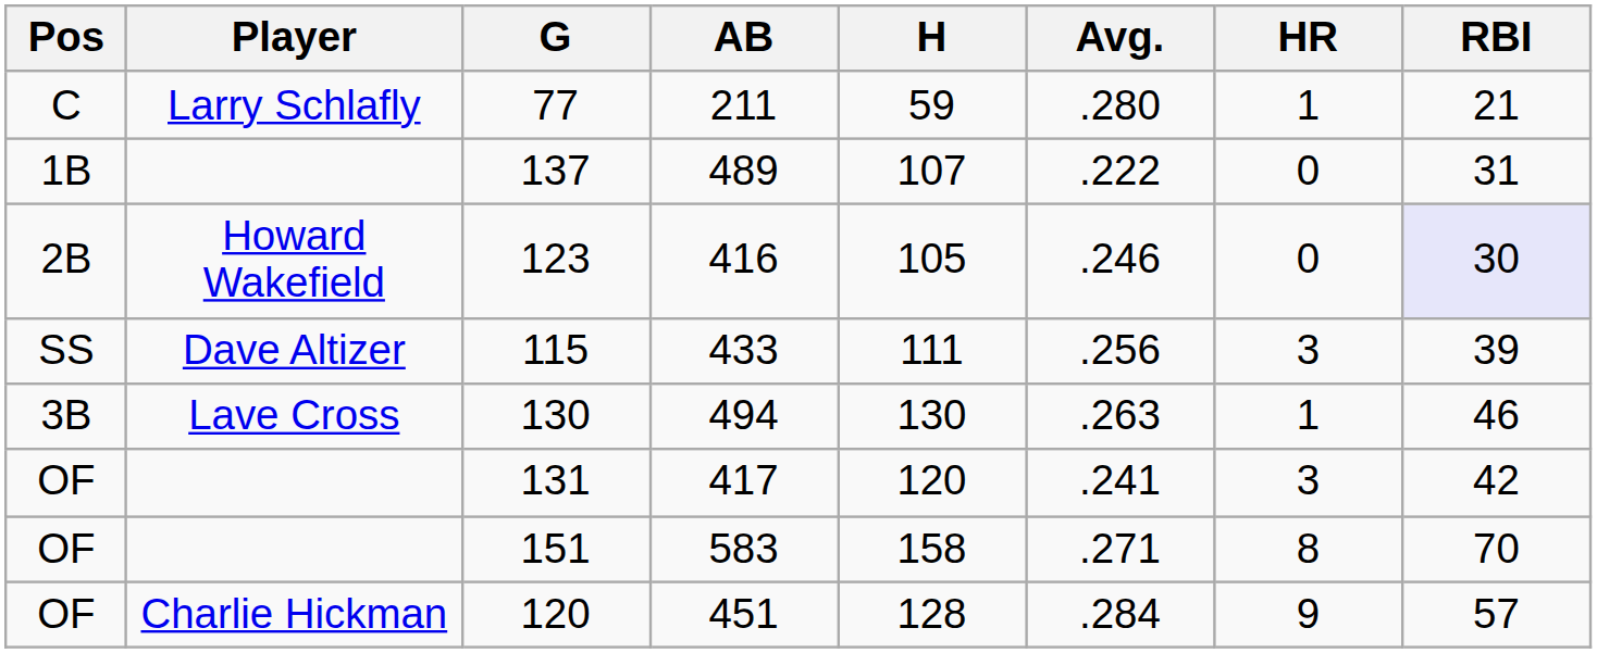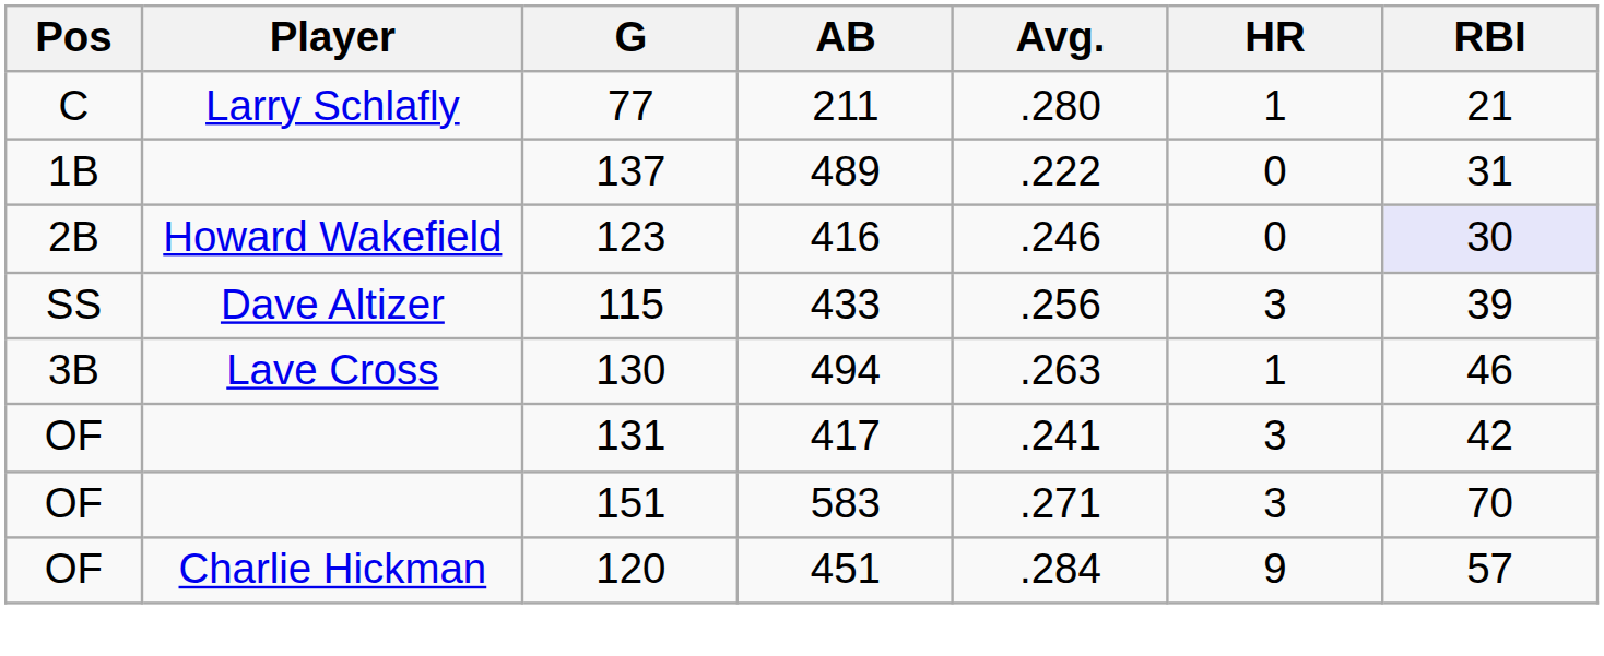 <table class="wikitable sortable">
 <tr>
 <th bgcolor="#DDDDFF" width="5%">Pos</th>
 <th bgcolor="#DDDDFF" width="16%">Player</th>
 <th bgcolor="#DDDDFF" width="9%">G</th>
 <th bgcolor="#DDDDFF" width="9%">AB</th>
-<th bgcolor="#DDDDFF" width="9%">H</th>
 <th bgcolor="#DDDDFF" width="9%">Avg.</th>
 <th bgcolor="#DDDDFF" width="9%">HR</th>
 <th bgcolor="#DDDDFF" width="9%">RBI</th>
 </tr>
 <tr align="center">
 <td>C</td>
 <td><a href='#'>Larry Schlafly</a></td>
 <td>77</td>
 <td>211</td>
-<td>59</td>
 <td>.280</td>
 <td>1</td>
 <td>21</td>
 </tr>
 <tr align="center">
 <td>1B</td>
 <td></td>
 <td>137</td>
 <td>489</td>
-<td>107</td>
 <td>.222</td>
 <td>0</td>
 <td>31</td>
 </tr>
 <tr align="center">
 <td>2B</td>
 <td><a href='#'>Howard Wakefield</a></td>
 <td>123</td>
 <td>416</td>
-<td>105</td>
 <td>.246</td>
 <td>0</td>
 <td style="background: lavender;">30</td>
 </tr>
 <tr align="center">
 <td>SS</td>
 <td><a href='#'>Dave Altizer</a></td>
 <td>115</td>
 <td>433</td>
-<td>111</td>
 <td>.256</td>
 <td>3</td>
 <td>39</td>
 </tr>
 <tr align="center">
 <td>3B</td>
 <td><a href='#'>Lave Cross</a></td>
 <td>130</td>
 <td>494</td>
-<td>130</td>
 <td>.263</td>
 <td>1</td>
 <td>46</td>
 </tr>
 <tr align="center">
 <td>OF</td>
 <td></td>
 <td>131</td>
 <td>417</td>
-<td>120</td>
 <td>.241</td>
 <td>3</td>
 <td>42</td>
 </tr>
 <tr align="center">
 <td>OF</td>
 <td></td>
 <td>151</td>
 <td>583</td>
-<td>158</td>
 <td>.271</td>
-<td>8</td>
+<td>3</td>
 <td>70</td>
 </tr>
 <tr align="center">
 <td>OF</td>
 <td><a href='#'>Charlie Hickman</a></td>
 <td>120</td>
 <td>451</td>
-<td>128</td>
 <td>.284</td>
 <td>9</td>
 <td>57</td>
 </tr>
 </table>
